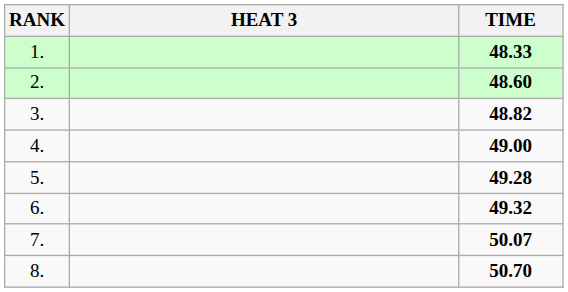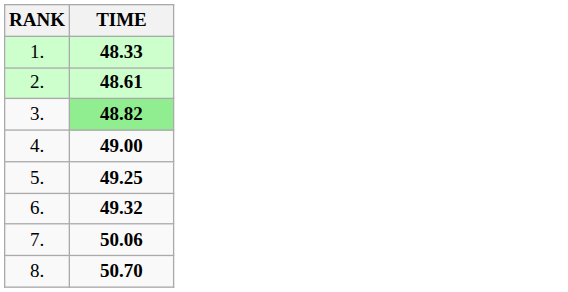 <table class="wikitable" style="border-collapse: collapse; font-size: 90%;">
 <tr>
 <th>RANK</th>
-<th style="width: 20em">HEAT 3</th>
 <th style="width: 5em">TIME</th>
 </tr>
 <tr style="background:#ccffcc;">
 <td align="center">1.</td>
-<td></td>
 <td align="center"><strong>48.33</strong></td>
 </tr>
 <tr style="background:#ccffcc;">
 <td align="center">2.</td>
-<td></td>
-<td align="center"><strong>48.60</strong></td>
+<td align="center"><strong>48.61</strong></td>
 </tr>
 <tr>
 <td align="center">3.</td>
-<td></td>
-<td align="center"><strong>48.82</strong></td>
+<td align="center" style="background: lightgreen;"><strong>48.82</strong></td>
 </tr>
 <tr>
 <td align="center">4.</td>
-<td></td>
 <td align="center"><strong>49.00</strong></td>
 </tr>
 <tr>
 <td align="center">5.</td>
-<td></td>
-<td align="center"><strong>49.28</strong></td>
+<td align="center"><strong>49.25</strong></td>
 </tr>
 <tr>
 <td align="center">6.</td>
-<td></td>
 <td align="center"><strong>49.32</strong></td>
 </tr>
 <tr>
 <td align="center">7.</td>
-<td></td>
-<td align="center"><strong>50.07</strong></td>
+<td align="center"><strong>50.06</strong></td>
 </tr>
 <tr>
 <td align="center">8.</td>
-<td></td>
 <td align="center"><strong>50.70</strong></td>
 </tr>
 </table>
